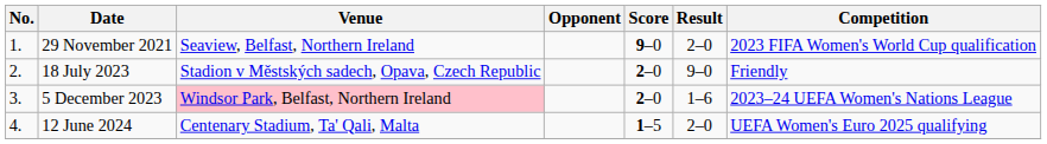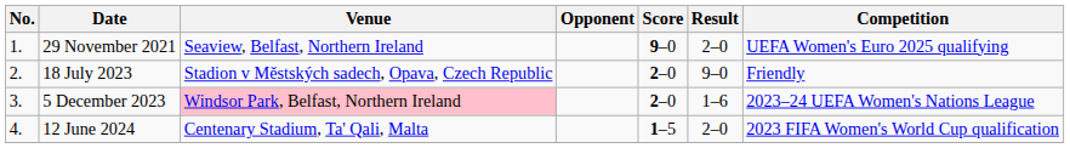 <table class="wikitable">
 <tr>
 <th>No.</th>
 <th>Date</th>
 <th>Venue</th>
 <th>Opponent</th>
 <th>Score</th>
 <th>Result</th>
 <th>Competition</th>
 </tr>
 <tr>
 <td>1.</td>
 <td>29 November 2021</td>
 <td><a href='#'>Seaview</a>, <a href='#'>Belfast</a>, <a href='#'>Northern Ireland</a></td>
 <td></td>
 <td align=center><strong>9</strong>–0</td>
 <td align=center>2–0</td>
-<td><a href='#'>2023 FIFA Women's World Cup qualification</a></td>
+<td><a href='#'>UEFA Women's Euro 2025 qualifying</a></td>
 </tr>
 <tr>
 <td>2.</td>
 <td>18 July 2023</td>
 <td><a href='#'>Stadion v Městských sadech</a>, <a href='#'>Opava</a>, <a href='#'>Czech Republic</a></td>
 <td></td>
 <td align=center><strong>2</strong>–0</td>
 <td align=center>9–0</td>
 <td><a href='#'>Friendly</a></td>
 </tr>
 <tr>
 <td>3.</td>
 <td>5 December 2023</td>
 <td style="background: pink;"><a href='#'>Windsor Park</a>, Belfast, Northern Ireland</td>
 <td></td>
 <td align=center><strong>2</strong>–0</td>
 <td align=center>1–6</td>
 <td><a href='#'>2023–24 UEFA Women's Nations League</a></td>
 </tr>
 <tr>
 <td>4.</td>
 <td>12 June 2024</td>
 <td><a href='#'>Centenary Stadium</a>, <a href='#'>Ta' Qali</a>, <a href='#'>Malta</a></td>
 <td></td>
 <td align=center><strong>1</strong>–5</td>
 <td align=center>2–0</td>
-<td><a href='#'>UEFA Women's Euro 2025 qualifying</a></td>
+<td><a href='#'>2023 FIFA Women's World Cup qualification</a></td>
 </tr>
 <tr>
 </tr>
 </table>
